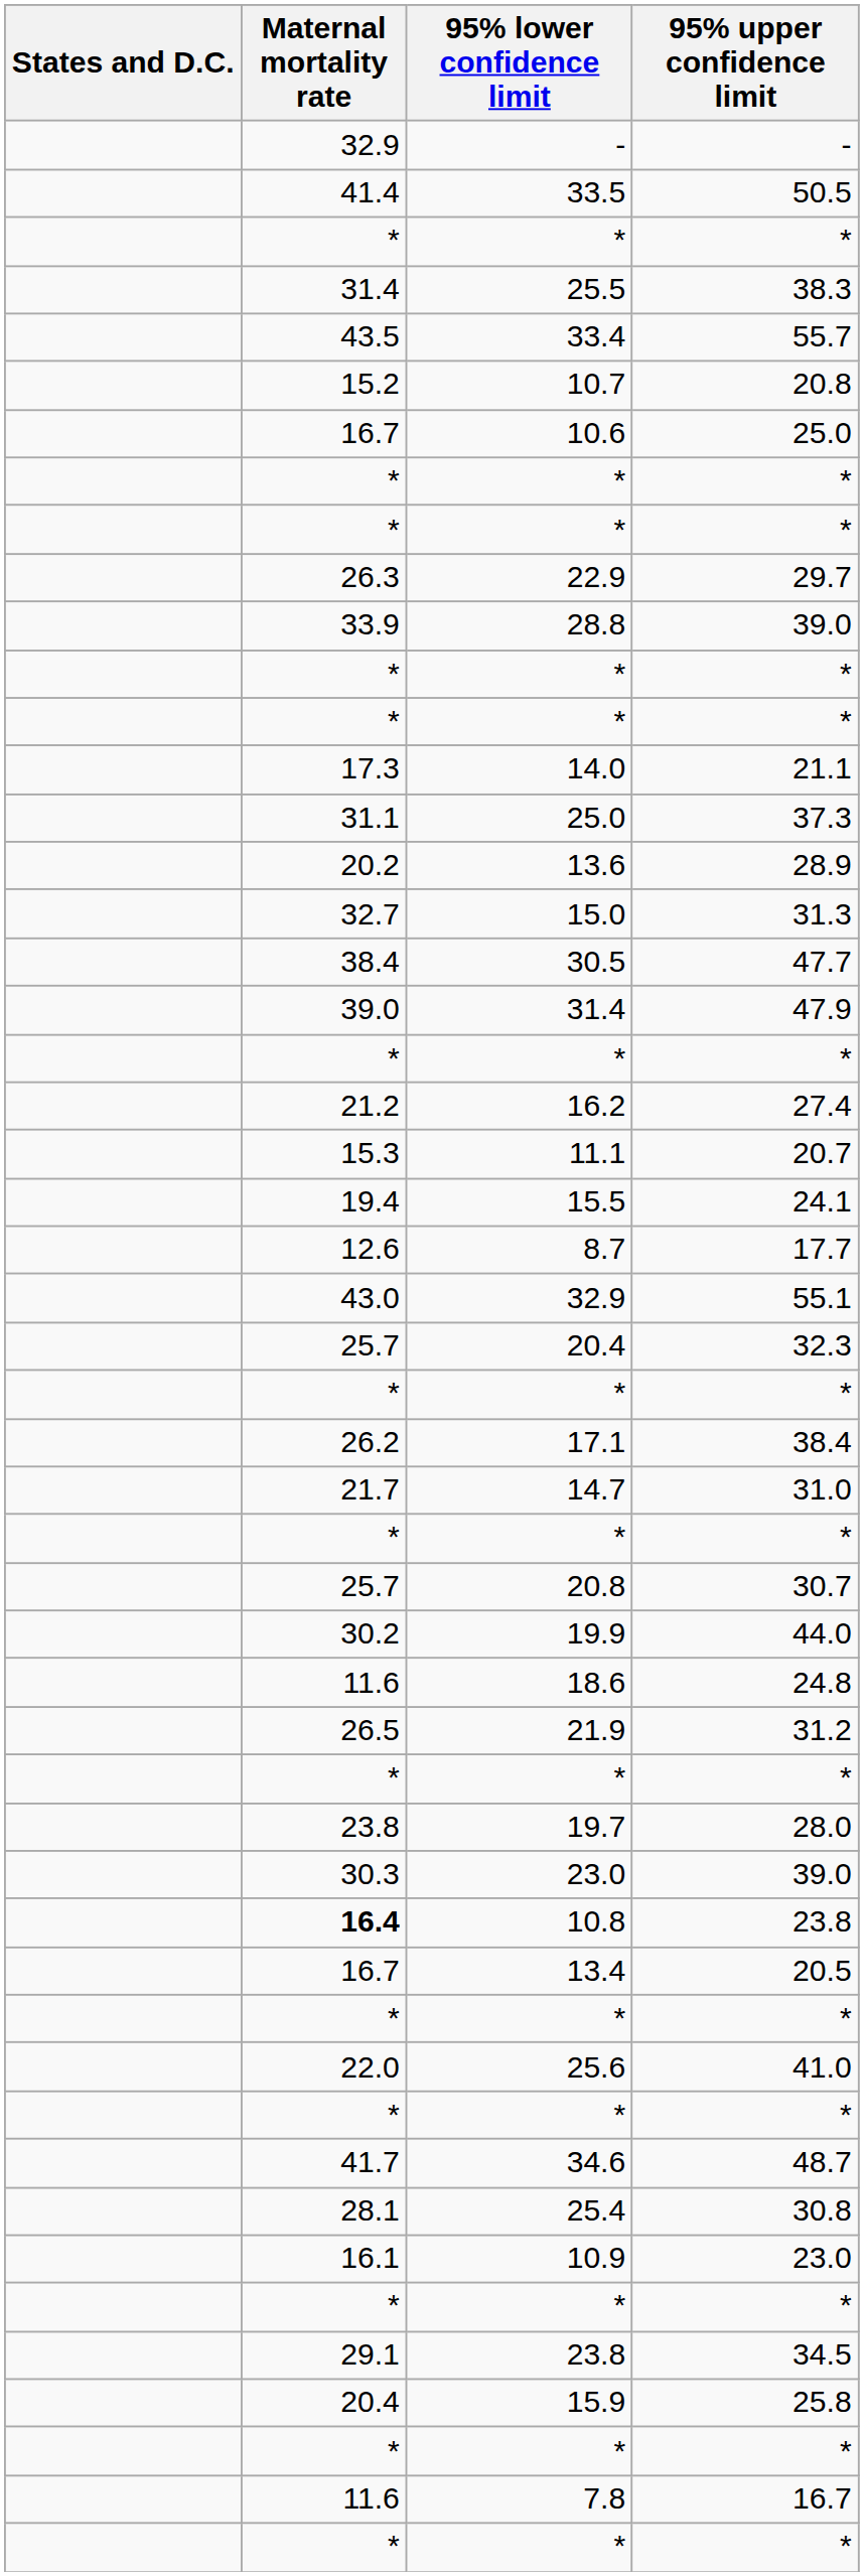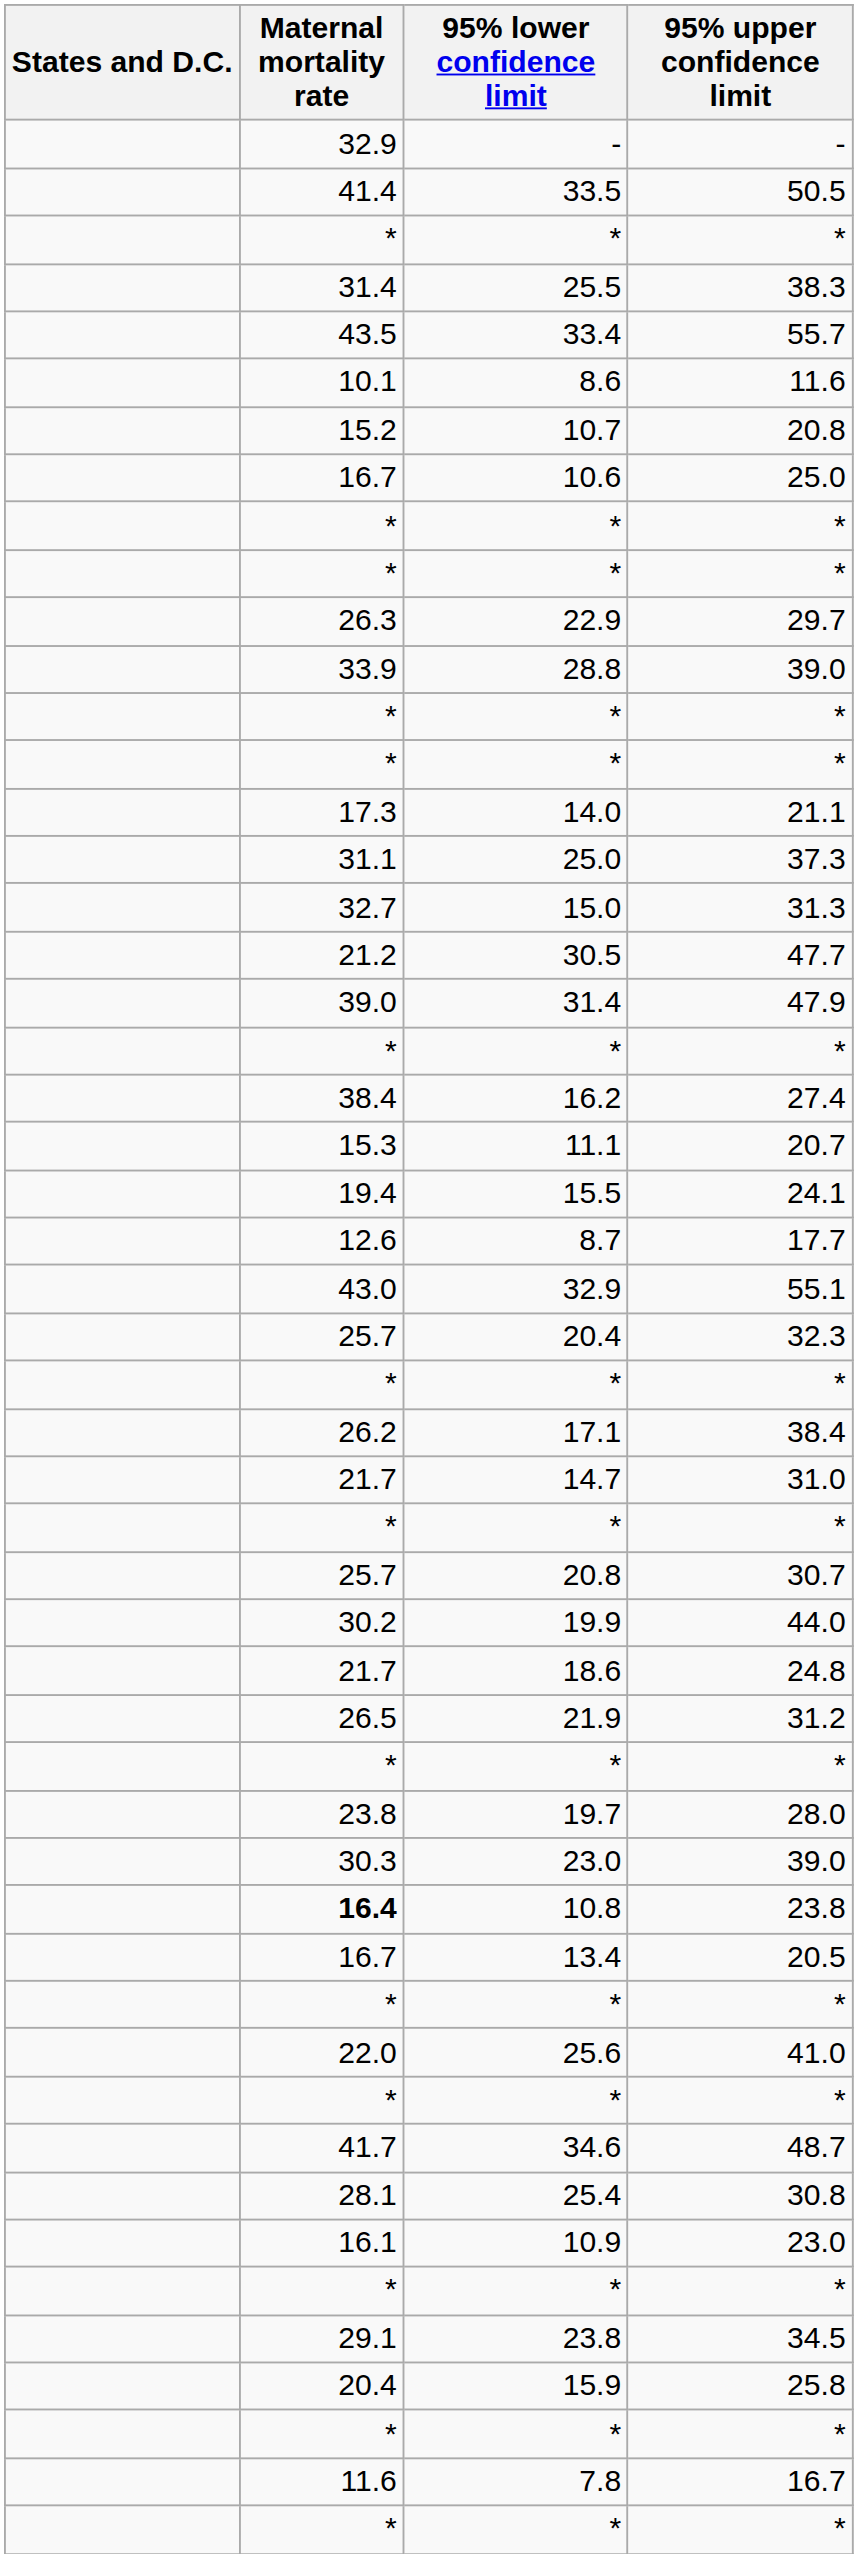 <table class="wikitable sortable static-row-numbers mw-datatable sort-under sticky-header" style=text-align:right;>
 <tr>
 <th>States and D.C.</th>
 <th style=max-width:5em>Maternal mortality rate</th>
 <th style=max-width:7em>95% lower <a href='#'>confidence limit</a></th>
 <th style=max-width:7em>95% upper confidence limit</th>
 </tr>
 <tr class="sorttop static-row-header">
 <td></td>
 <td>32.9</td>
 <td>-</td>
 <td>-</td>
 </tr>
 <tr>
 <td></td>
 <td>41.4</td>
 <td>33.5</td>
 <td>50.5</td>
 </tr>
 <tr>
 <td></td>
 <td>*</td>
 <td>*</td>
 <td>*</td>
 </tr>
 <tr>
 <td></td>
 <td>31.4</td>
 <td>25.5</td>
 <td>38.3</td>
 </tr>
 <tr>
 <td></td>
 <td>43.5</td>
 <td>33.4</td>
 <td>55.7</td>
+</tr>
+<tr>
+<td></td>
+<td>10.1</td>
+<td>8.6</td>
+<td>11.6</td>
 </tr>
 <tr>
 <td></td>
 <td>15.2</td>
 <td>10.7</td>
 <td>20.8</td>
 </tr>
 <tr>
 <td></td>
 <td>16.7</td>
 <td>10.6</td>
 <td>25.0</td>
 </tr>
 <tr>
 <td></td>
 <td>*</td>
 <td>*</td>
 <td>*</td>
 </tr>
 <tr>
 <td></td>
 <td>*</td>
 <td>*</td>
 <td>*</td>
 </tr>
 <tr>
 <td></td>
 <td>26.3</td>
 <td>22.9</td>
 <td>29.7</td>
 </tr>
 <tr>
 <td></td>
 <td>33.9</td>
 <td>28.8</td>
 <td>39.0</td>
 </tr>
 <tr>
 <td></td>
 <td>*</td>
 <td>*</td>
 <td>*</td>
 </tr>
 <tr>
 <td></td>
 <td>*</td>
 <td>*</td>
 <td>*</td>
 </tr>
 <tr>
 <td></td>
 <td>17.3</td>
 <td>14.0</td>
 <td>21.1</td>
 </tr>
 <tr>
 <td></td>
 <td>31.1</td>
 <td>25.0</td>
 <td>37.3</td>
 </tr>
 <tr>
 <td></td>
-<td>20.2</td>
-<td>13.6</td>
-<td>28.9</td>
-</tr>
-<tr>
-<td></td>
 <td>32.7</td>
 <td>15.0</td>
 <td>31.3</td>
 </tr>
 <tr>
 <td></td>
-<td>38.4</td>
+<td>21.2</td>
 <td>30.5</td>
 <td>47.7</td>
 </tr>
 <tr>
 <td></td>
 <td>39.0</td>
 <td>31.4</td>
 <td>47.9</td>
 </tr>
 <tr>
 <td></td>
 <td>*</td>
 <td>*</td>
 <td>*</td>
 </tr>
 <tr>
 <td></td>
-<td>21.2</td>
+<td>38.4</td>
 <td>16.2</td>
 <td>27.4</td>
 </tr>
 <tr>
 <td></td>
 <td>15.3</td>
 <td>11.1</td>
 <td>20.7</td>
 </tr>
 <tr>
 <td></td>
 <td>19.4</td>
 <td>15.5</td>
 <td>24.1</td>
 </tr>
 <tr>
 <td></td>
 <td>12.6</td>
 <td>8.7</td>
 <td>17.7</td>
 </tr>
 <tr>
 <td></td>
 <td>43.0</td>
 <td>32.9</td>
 <td>55.1</td>
 </tr>
 <tr>
 <td></td>
 <td>25.7</td>
 <td>20.4</td>
 <td>32.3</td>
 </tr>
 <tr>
 <td></td>
 <td>*</td>
 <td>*</td>
 <td>*</td>
 </tr>
 <tr>
 <td></td>
 <td>26.2</td>
 <td>17.1</td>
 <td>38.4</td>
 </tr>
 <tr>
 <td></td>
 <td>21.7</td>
 <td>14.7</td>
 <td>31.0</td>
 </tr>
 <tr>
 <td></td>
 <td>*</td>
 <td>*</td>
 <td>*</td>
 </tr>
 <tr>
 <td></td>
 <td>25.7</td>
 <td>20.8</td>
 <td>30.7</td>
 </tr>
 <tr>
 <td></td>
 <td>30.2</td>
 <td>19.9</td>
 <td>44.0</td>
 </tr>
 <tr>
 <td></td>
-<td>11.6</td>
+<td>21.7</td>
 <td>18.6</td>
 <td>24.8</td>
 </tr>
 <tr>
 <td></td>
 <td>26.5</td>
 <td>21.9</td>
 <td>31.2</td>
 </tr>
 <tr>
 <td></td>
 <td>*</td>
 <td>*</td>
 <td>*</td>
 </tr>
 <tr>
 <td></td>
 <td>23.8</td>
 <td>19.7</td>
 <td>28.0</td>
 </tr>
 <tr>
 <td></td>
 <td>30.3</td>
 <td>23.0</td>
 <td>39.0</td>
 </tr>
 <tr>
 <td></td>
 <td><strong>16.4</strong></td>
 <td>10.8</td>
 <td>23.8</td>
 </tr>
 <tr>
 <td></td>
 <td>16.7</td>
 <td>13.4</td>
 <td>20.5</td>
 </tr>
 <tr>
 <td></td>
 <td>*</td>
 <td>*</td>
 <td>*</td>
 </tr>
 <tr>
 <td></td>
 <td>22.0</td>
 <td>25.6</td>
 <td>41.0</td>
 </tr>
 <tr>
 <td></td>
 <td>*</td>
 <td>*</td>
 <td>*</td>
 </tr>
 <tr>
 <td></td>
 <td>41.7</td>
 <td>34.6</td>
 <td>48.7</td>
 </tr>
 <tr>
 <td></td>
 <td>28.1</td>
 <td>25.4</td>
 <td>30.8</td>
 </tr>
 <tr>
 <td></td>
 <td>16.1</td>
 <td>10.9</td>
 <td>23.0</td>
 </tr>
 <tr>
 <td></td>
 <td>*</td>
 <td>*</td>
 <td>*</td>
 </tr>
 <tr>
 <td></td>
 <td>29.1</td>
 <td>23.8</td>
 <td>34.5</td>
 </tr>
 <tr>
 <td></td>
 <td>20.4</td>
 <td>15.9</td>
 <td>25.8</td>
 </tr>
 <tr>
 <td></td>
 <td>*</td>
 <td>*</td>
 <td>*</td>
 </tr>
 <tr>
 <td></td>
 <td>11.6</td>
 <td>7.8</td>
 <td>16.7</td>
 </tr>
 <tr>
 <td></td>
 <td>*</td>
 <td>*</td>
 <td>*</td>
 </tr>
 </table>
